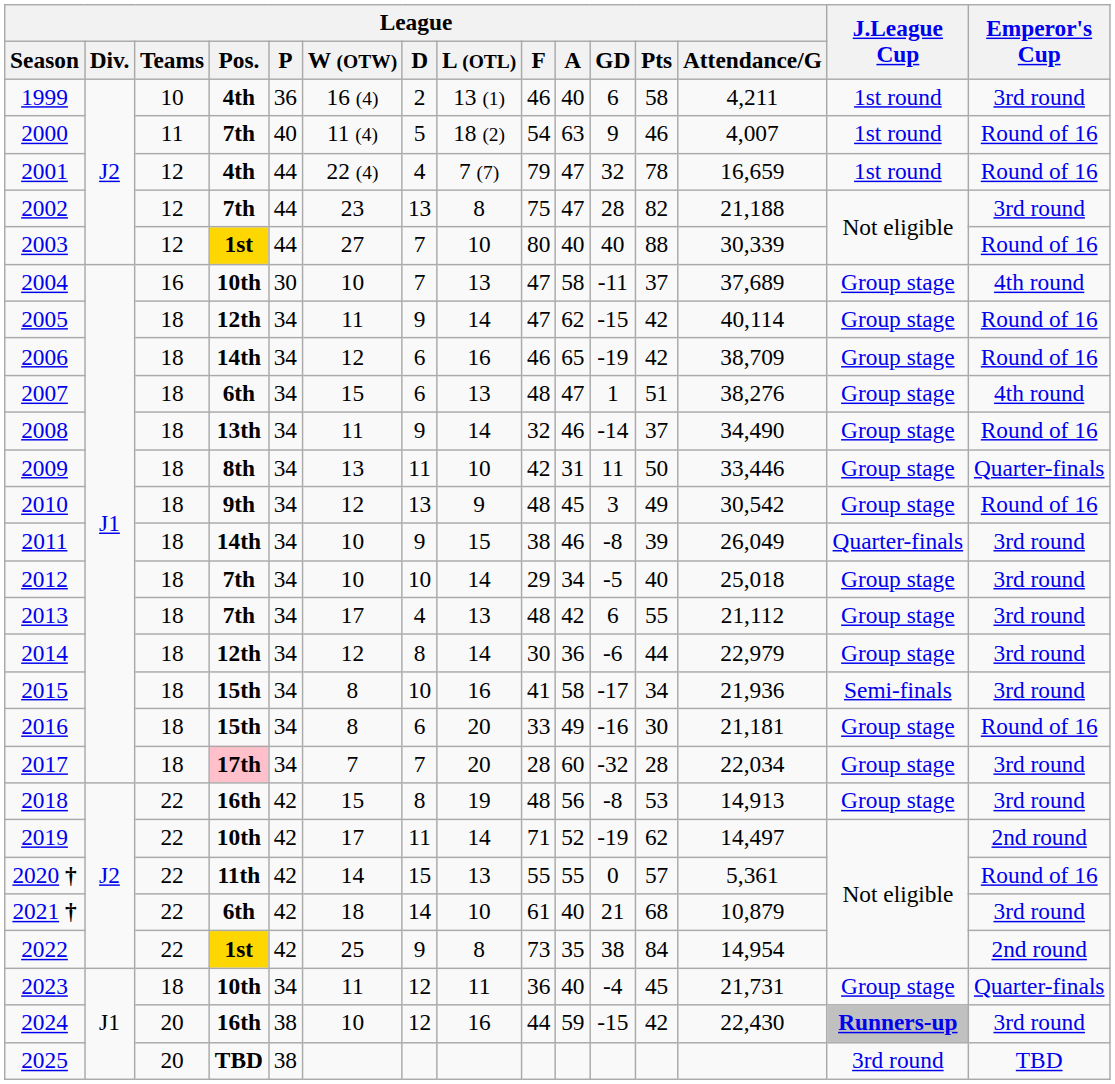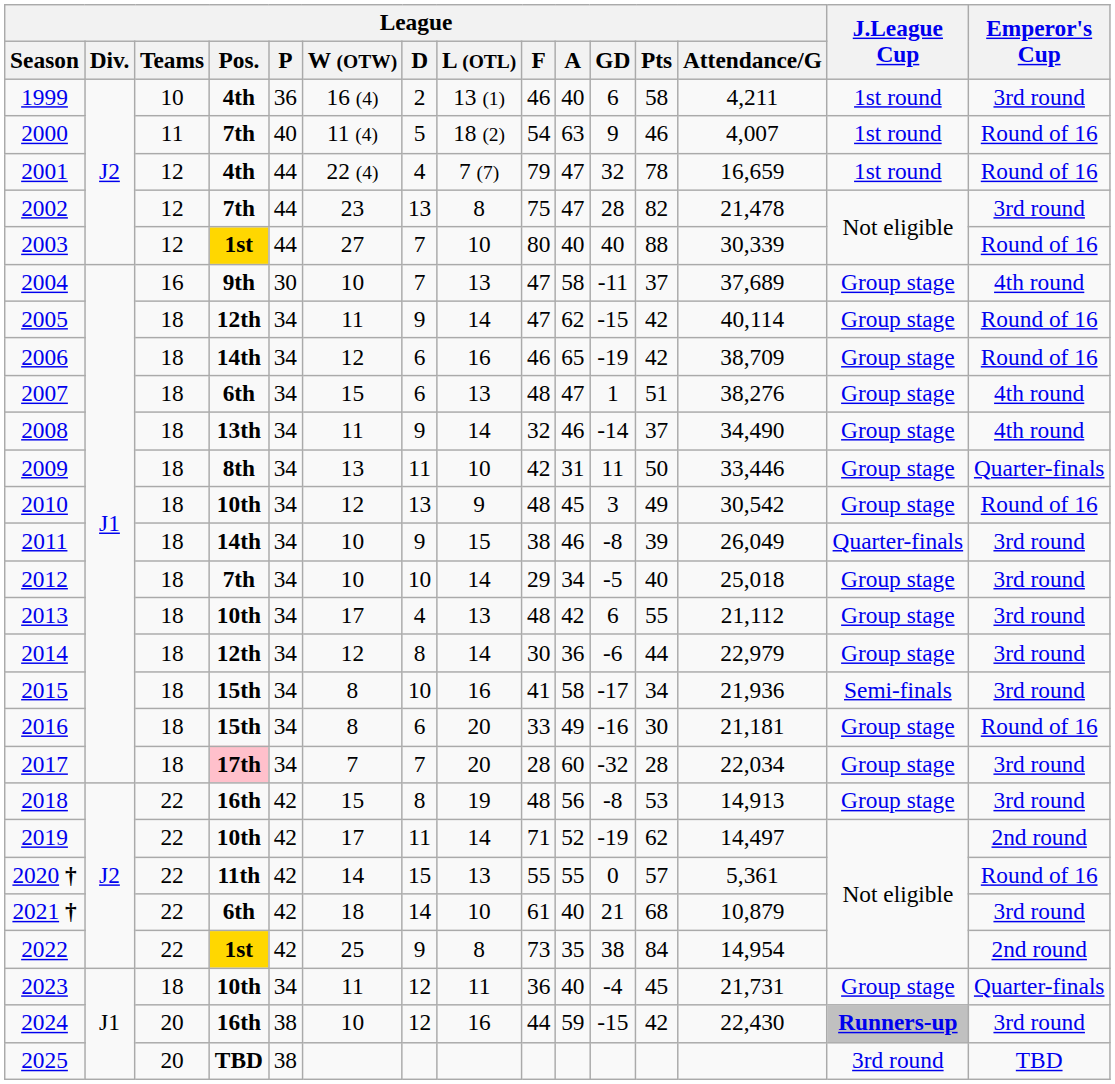 <table class="wikitable" style="text-align:center">
 <tr>
 <th colspan="13">League</th>
 <th rowspan="2"><a href='#'>J.League<br>Cup</a></th>
 <th rowspan="2"><a href='#'>Emperor's<br>Cup</a></th>
 </tr>
 <tr>
 <th>Season</th>
 <th>Div.</th>
 <th>Teams</th>
 <th>Pos.</th>
 <th>P</th>
 <th>W <small>(OTW)</small></th>
 <th>D</th>
 <th>L <small>(OTL)</small></th>
 <th>F</th>
 <th>A</th>
 <th>GD</th>
 <th>Pts</th>
 <th>Attendance/G</th>
 </tr>
 <tr>
 <td><a href='#'>1999</a></td>
 <td rowspan=5><a href='#'>J2</a></td>
 <td>10</td>
 <td><strong>4th</strong></td>
 <td>36</td>
 <td>16 <small>(4)</small></td>
 <td>2</td>
 <td>13 <small>(1)</small></td>
 <td>46</td>
 <td>40</td>
 <td>6</td>
 <td>58</td>
 <td>4,211</td>
 <td><a href='#'>1st round</a></td>
 <td><a href='#'>3rd round</a></td>
 </tr>
 <tr>
 <td><a href='#'>2000</a></td>
 <td>11</td>
 <td><strong>7th</strong></td>
 <td>40</td>
 <td>11 <small>(4)</small></td>
 <td>5</td>
 <td>18 <small>(2)</small></td>
 <td>54</td>
 <td>63</td>
 <td>9</td>
 <td>46</td>
 <td>4,007</td>
 <td><a href='#'>1st round</a></td>
 <td><a href='#'>Round of 16</a></td>
 </tr>
 <tr>
 <td><a href='#'>2001</a></td>
 <td>12</td>
 <td><strong>4th</strong></td>
 <td>44</td>
 <td>22 <small>(4)</small></td>
 <td>4</td>
 <td>7 <small>(7)</small></td>
 <td>79</td>
 <td>47</td>
 <td>32</td>
 <td>78</td>
 <td>16,659</td>
 <td><a href='#'>1st round</a></td>
 <td><a href='#'>Round of 16</a></td>
 </tr>
 <tr>
 <td><a href='#'>2002</a></td>
 <td>12</td>
 <td><strong>7th</strong></td>
 <td>44</td>
 <td>23</td>
 <td>13</td>
 <td>8</td>
 <td>75</td>
 <td>47</td>
 <td>28</td>
 <td>82</td>
-<td>21,188</td>
+<td>21,478</td>
 <td rowspan=2>Not eligible</td>
 <td><a href='#'>3rd round</a></td>
 </tr>
 <tr>
 <td><a href='#'>2003</a></td>
 <td>12</td>
 <td bgcolor="gold"><strong>1st</strong></td>
 <td>44</td>
 <td>27</td>
 <td>7</td>
 <td>10</td>
 <td>80</td>
 <td>40</td>
 <td>40</td>
 <td>88</td>
 <td>30,339</td>
 <td><a href='#'>Round of 16</a></td>
 </tr>
 <tr>
 <td><a href='#'>2004</a></td>
 <td rowspan=14><a href='#'>J1</a></td>
 <td>16</td>
-<td><strong>10th</strong></td>
+<td><strong>9th</strong></td>
 <td>30</td>
 <td>10</td>
 <td>7</td>
 <td>13</td>
 <td>47</td>
 <td>58</td>
 <td>-11</td>
 <td>37</td>
 <td>37,689</td>
 <td><a href='#'>Group stage</a></td>
 <td><a href='#'>4th round</a></td>
 </tr>
 <tr>
 <td><a href='#'>2005</a></td>
 <td>18</td>
 <td><strong>12th</strong></td>
 <td>34</td>
 <td>11</td>
 <td>9</td>
 <td>14</td>
 <td>47</td>
 <td>62</td>
 <td>-15</td>
 <td>42</td>
 <td>40,114</td>
 <td><a href='#'>Group stage</a></td>
 <td><a href='#'>Round of 16</a></td>
 </tr>
 <tr>
 <td><a href='#'>2006</a></td>
 <td>18</td>
 <td><strong>14th</strong></td>
 <td>34</td>
 <td>12</td>
 <td>6</td>
 <td>16</td>
 <td>46</td>
 <td>65</td>
 <td>-19</td>
 <td>42</td>
 <td>38,709</td>
 <td><a href='#'>Group stage</a></td>
 <td><a href='#'>Round of 16</a></td>
 </tr>
 <tr>
 <td><a href='#'>2007</a></td>
 <td>18</td>
 <td><strong>6th</strong></td>
 <td>34</td>
 <td>15</td>
 <td>6</td>
 <td>13</td>
 <td>48</td>
 <td>47</td>
 <td>1</td>
 <td>51</td>
 <td>38,276</td>
 <td><a href='#'>Group stage</a></td>
 <td><a href='#'>4th round</a></td>
 </tr>
 <tr>
 <td><a href='#'>2008</a></td>
 <td>18</td>
 <td><strong>13th</strong></td>
 <td>34</td>
 <td>11</td>
 <td>9</td>
 <td>14</td>
 <td>32</td>
 <td>46</td>
 <td>-14</td>
 <td>37</td>
 <td>34,490</td>
 <td><a href='#'>Group stage</a></td>
-<td><a href='#'>Round of 16</a></td>
+<td><a href='#'>4th round</a></td>
 </tr>
 <tr>
 <td><a href='#'>2009</a></td>
 <td>18</td>
 <td><strong>8th</strong></td>
 <td>34</td>
 <td>13</td>
 <td>11</td>
 <td>10</td>
 <td>42</td>
 <td>31</td>
 <td>11</td>
 <td>50</td>
 <td>33,446</td>
 <td><a href='#'>Group stage</a></td>
 <td><a href='#'>Quarter-finals</a></td>
 </tr>
 <tr>
 <td><a href='#'>2010</a></td>
 <td>18</td>
-<td><strong>9th</strong></td>
+<td><strong>10th</strong></td>
 <td>34</td>
 <td>12</td>
 <td>13</td>
 <td>9</td>
 <td>48</td>
 <td>45</td>
 <td>3</td>
 <td>49</td>
 <td>30,542</td>
 <td><a href='#'>Group stage</a></td>
 <td><a href='#'>Round of 16</a></td>
 </tr>
 <tr>
 <td><a href='#'>2011</a></td>
 <td>18</td>
 <td><strong>14th</strong></td>
 <td>34</td>
 <td>10</td>
 <td>9</td>
 <td>15</td>
 <td>38</td>
 <td>46</td>
 <td>-8</td>
 <td>39</td>
 <td>26,049</td>
 <td><a href='#'>Quarter-finals</a></td>
 <td><a href='#'>3rd round</a></td>
 </tr>
 <tr>
 <td><a href='#'>2012</a></td>
 <td>18</td>
 <td><strong>7th</strong></td>
 <td>34</td>
 <td>10</td>
 <td>10</td>
 <td>14</td>
 <td>29</td>
 <td>34</td>
 <td>-5</td>
 <td>40</td>
 <td>25,018</td>
 <td><a href='#'>Group stage</a></td>
 <td><a href='#'>3rd round</a></td>
 </tr>
 <tr>
 <td><a href='#'>2013</a></td>
 <td>18</td>
-<td><strong>7th</strong></td>
+<td><strong>10th</strong></td>
 <td>34</td>
 <td>17</td>
 <td>4</td>
 <td>13</td>
 <td>48</td>
 <td>42</td>
 <td>6</td>
 <td>55</td>
 <td>21,112</td>
 <td><a href='#'>Group stage</a></td>
 <td><a href='#'>3rd round</a></td>
 </tr>
 <tr>
 <td><a href='#'>2014</a></td>
 <td>18</td>
 <td><strong>12th</strong></td>
 <td>34</td>
 <td>12</td>
 <td>8</td>
 <td>14</td>
 <td>30</td>
 <td>36</td>
 <td>-6</td>
 <td>44</td>
 <td>22,979</td>
 <td><a href='#'>Group stage</a></td>
 <td><a href='#'>3rd round</a></td>
 </tr>
 <tr>
 <td><a href='#'>2015</a></td>
 <td>18</td>
 <td><strong>15th</strong></td>
 <td>34</td>
 <td>8</td>
 <td>10</td>
 <td>16</td>
 <td>41</td>
 <td>58</td>
 <td>-17</td>
 <td>34</td>
 <td>21,936</td>
 <td><a href='#'>Semi-finals</a></td>
 <td><a href='#'>3rd round</a></td>
 </tr>
 <tr>
 <td><a href='#'>2016</a></td>
 <td>18</td>
 <td><strong>15th</strong></td>
 <td>34</td>
 <td>8</td>
 <td>6</td>
 <td>20</td>
 <td>33</td>
 <td>49</td>
 <td>-16</td>
 <td>30</td>
 <td>21,181</td>
 <td><a href='#'>Group stage</a></td>
 <td><a href='#'>Round of 16</a></td>
 </tr>
 <tr>
 <td><a href='#'>2017</a></td>
 <td>18</td>
 <td bgcolor="pink"><strong>17th</strong></td>
 <td>34</td>
 <td>7</td>
 <td>7</td>
 <td>20</td>
 <td>28</td>
 <td>60</td>
 <td>-32</td>
 <td>28</td>
 <td>22,034</td>
 <td><a href='#'>Group stage</a></td>
 <td><a href='#'>3rd round</a></td>
 </tr>
 <tr>
 <td><a href='#'>2018</a></td>
 <td rowspan=5><a href='#'>J2</a></td>
 <td>22</td>
 <td><strong>16th</strong></td>
 <td>42</td>
 <td>15</td>
 <td>8</td>
 <td>19</td>
 <td>48</td>
 <td>56</td>
 <td>-8</td>
 <td>53</td>
 <td>14,913</td>
 <td><a href='#'>Group stage</a></td>
 <td><a href='#'>3rd round</a></td>
 </tr>
 <tr>
 <td><a href='#'>2019</a></td>
 <td>22</td>
 <td><strong>10th</strong></td>
 <td>42</td>
 <td>17</td>
 <td>11</td>
 <td>14</td>
 <td>71</td>
 <td>52</td>
 <td>-19</td>
 <td>62</td>
 <td>14,497</td>
 <td rowspan="4">Not eligible</td>
 <td><a href='#'>2nd round</a></td>
 </tr>
 <tr>
 <td><a href='#'>2020</a> <strong>†</strong></td>
 <td>22</td>
 <td><strong>11th</strong></td>
 <td>42</td>
 <td>14</td>
 <td>15</td>
 <td>13</td>
 <td>55</td>
 <td>55</td>
 <td>0</td>
 <td>57</td>
 <td>5,361</td>
 <td><a href='#'>Round of 16</a></td>
 </tr>
 <tr>
 <td><a href='#'>2021</a> <strong>†</strong></td>
 <td>22</td>
 <td><strong>6th</strong></td>
 <td>42</td>
 <td>18</td>
 <td>14</td>
 <td>10</td>
 <td>61</td>
 <td>40</td>
 <td>21</td>
 <td>68</td>
 <td>10,879</td>
 <td><a href='#'>3rd round</a></td>
 </tr>
 <tr>
 <td><a href='#'>2022</a></td>
 <td>22</td>
 <td bgcolor="gold"><strong>1st</strong></td>
 <td>42</td>
 <td>25</td>
 <td>9</td>
 <td>8</td>
 <td>73</td>
 <td>35</td>
 <td>38</td>
 <td>84</td>
 <td>14,954</td>
 <td><a href='#'>2nd round</a></td>
 </tr>
 <tr>
 <td><a href='#'>2023</a></td>
 <td rowspan="3">J1</td>
 <td>18</td>
 <td><strong>10th</strong></td>
 <td>34</td>
 <td>11</td>
 <td>12</td>
 <td>11</td>
 <td>36</td>
 <td>40</td>
 <td>-4</td>
 <td>45</td>
 <td>21,731</td>
 <td><a href='#'>Group stage</a></td>
 <td><a href='#'>Quarter-finals</a></td>
 </tr>
 <tr>
 <td><a href='#'>2024</a></td>
 <td>20</td>
 <td><strong>16th</strong></td>
 <td>38</td>
 <td>10</td>
 <td>12</td>
 <td>16</td>
 <td>44</td>
 <td>59</td>
 <td>-15</td>
 <td>42</td>
 <td>22,430</td>
 <td bgcolor=silver><a href='#'><strong>Runners-up</strong></a></td>
 <td><a href='#'>3rd round</a></td>
 </tr>
 <tr>
 <td><a href='#'>2025</a></td>
 <td>20</td>
 <td><strong>TBD</strong></td>
 <td>38</td>
 <td></td>
 <td></td>
 <td></td>
 <td></td>
 <td></td>
 <td></td>
 <td></td>
 <td></td>
 <td><a href='#'>3rd round</a></td>
 <td><a href='#'>TBD</a></td>
 </tr>
 </table>
